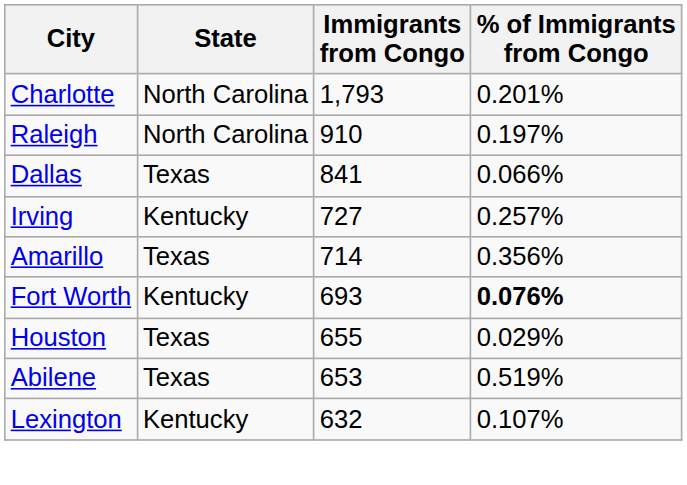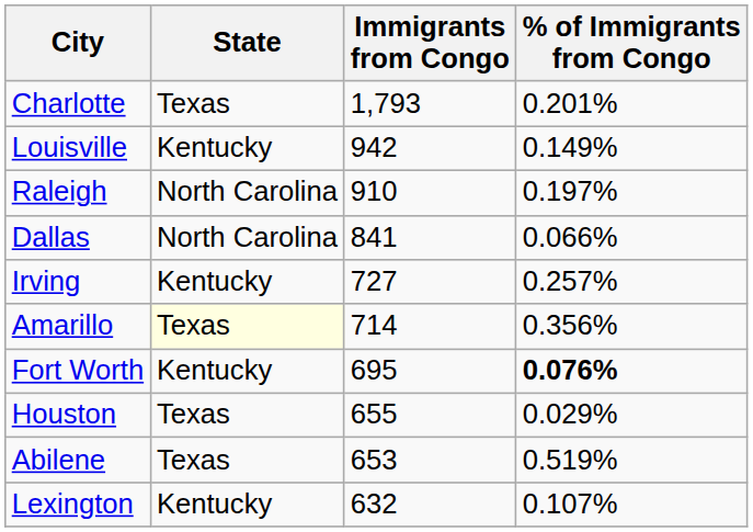 <table class="wikitable sortable">
 <tr>
 <th>City</th>
 <th>State</th>
 <th>Immigrants<br>from Congo</th>
 <th>% of Immigrants<br>from Congo</th>
 </tr>
 <tr>
 <td><a href='#'>Charlotte</a></td>
-<td>North Carolina</td>
+<td>Texas</td>
 <td>1,793</td>
 <td>0.201%</td>
+</tr>
+<tr>
+<td><a href='#'>Louisville</a></td>
+<td>Kentucky</td>
+<td>942</td>
+<td>0.149%</td>
 </tr>
 <tr>
 <td><a href='#'>Raleigh</a></td>
 <td>North Carolina</td>
 <td>910</td>
 <td>0.197%</td>
 </tr>
 <tr>
 <td><a href='#'>Dallas</a></td>
-<td>Texas</td>
+<td>North Carolina</td>
 <td>841</td>
 <td>0.066%</td>
 </tr>
 <tr>
 <td><a href='#'>Irving</a></td>
 <td>Kentucky</td>
 <td>727</td>
 <td>0.257%</td>
 </tr>
 <tr>
 <td><a href='#'>Amarillo</a></td>
-<td>Texas</td>
+<td style="background: lightyellow;">Texas</td>
 <td>714</td>
 <td>0.356%</td>
 </tr>
 <tr>
 <td><a href='#'>Fort Worth</a></td>
 <td>Kentucky</td>
-<td>693</td>
+<td>695</td>
 <td><strong>0.076%</strong></td>
 </tr>
 <tr>
 <td><a href='#'>Houston</a></td>
 <td>Texas</td>
 <td>655</td>
 <td>0.029%</td>
 </tr>
 <tr>
 <td><a href='#'>Abilene</a></td>
 <td>Texas</td>
 <td>653</td>
 <td>0.519%</td>
 </tr>
 <tr>
 <td><a href='#'>Lexington</a></td>
 <td>Kentucky</td>
 <td>632</td>
 <td>0.107%</td>
 </tr>
 </table>
